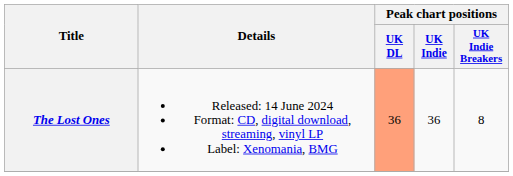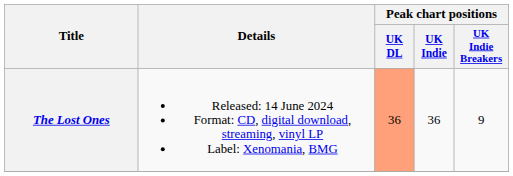 <table class="wikitable plainrowheaders" style="text-align:center;">
 <tr>
 <th scope="col" rowspan="2" style="width:10em;">Title</th>
 <th scope="col" rowspan="2" style="width:18em;">Details</th>
 <th colspan="3" scope="col" style="width:10em;">Peak chart positions</th>
 </tr>
 <tr>
 <th scope="col" style="width:2.5em;font-size:90%;"><a href='#'>UK<br>DL</a> <br></th>
 <th scope="col" style="width:2.5em;font-size:90%;"><a href='#'>UK<br> Indie</a><br></th>
 <th scope="col" style="width:2.5em;font-size:85%;"><a href='#'>UK<br>Indie<br>Breakers</a><br></th>
 </tr>
 <tr>
 <th scope="row"><em><a href='#'>The Lost Ones</a></em></th>
 <td><br><ul><li>Released: 14 June 2024</li><li>Format: <a href='#'>CD</a>, <a href='#'>digital download</a>, <a href='#'>streaming</a>, <a href='#'>vinyl LP</a></li><li>Label: <a href='#'>Xenomania</a>, <a href='#'>BMG</a></li></ul></td>
 <td style="background: lightsalmon;">36</td>
 <td>36</td>
-<td>8</td>
+<td>9</td>
 </tr>
 <tr>
 </tr>
 </table>
